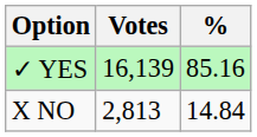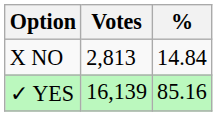 <table class="wikitable">
 <tr>
 <th>Option</th>
 <th>Votes</th>
 <th>%</th>
 </tr>
 <tr>
+<td>X NO</td>
+<td>2,813</td>
+<td>14.84</td>
+</tr>
+<tr>
 <td style=background:#bbf8be>✓ YES</td>
 <td style=background:#bbf8be>16,139</td>
 <td style=background:#bbf8be>85.16</td>
 </tr>
-<tr>
-<td>X NO</td>
-<td>2,813</td>
-<td>14.84</td>
-</tr>
 </table>
